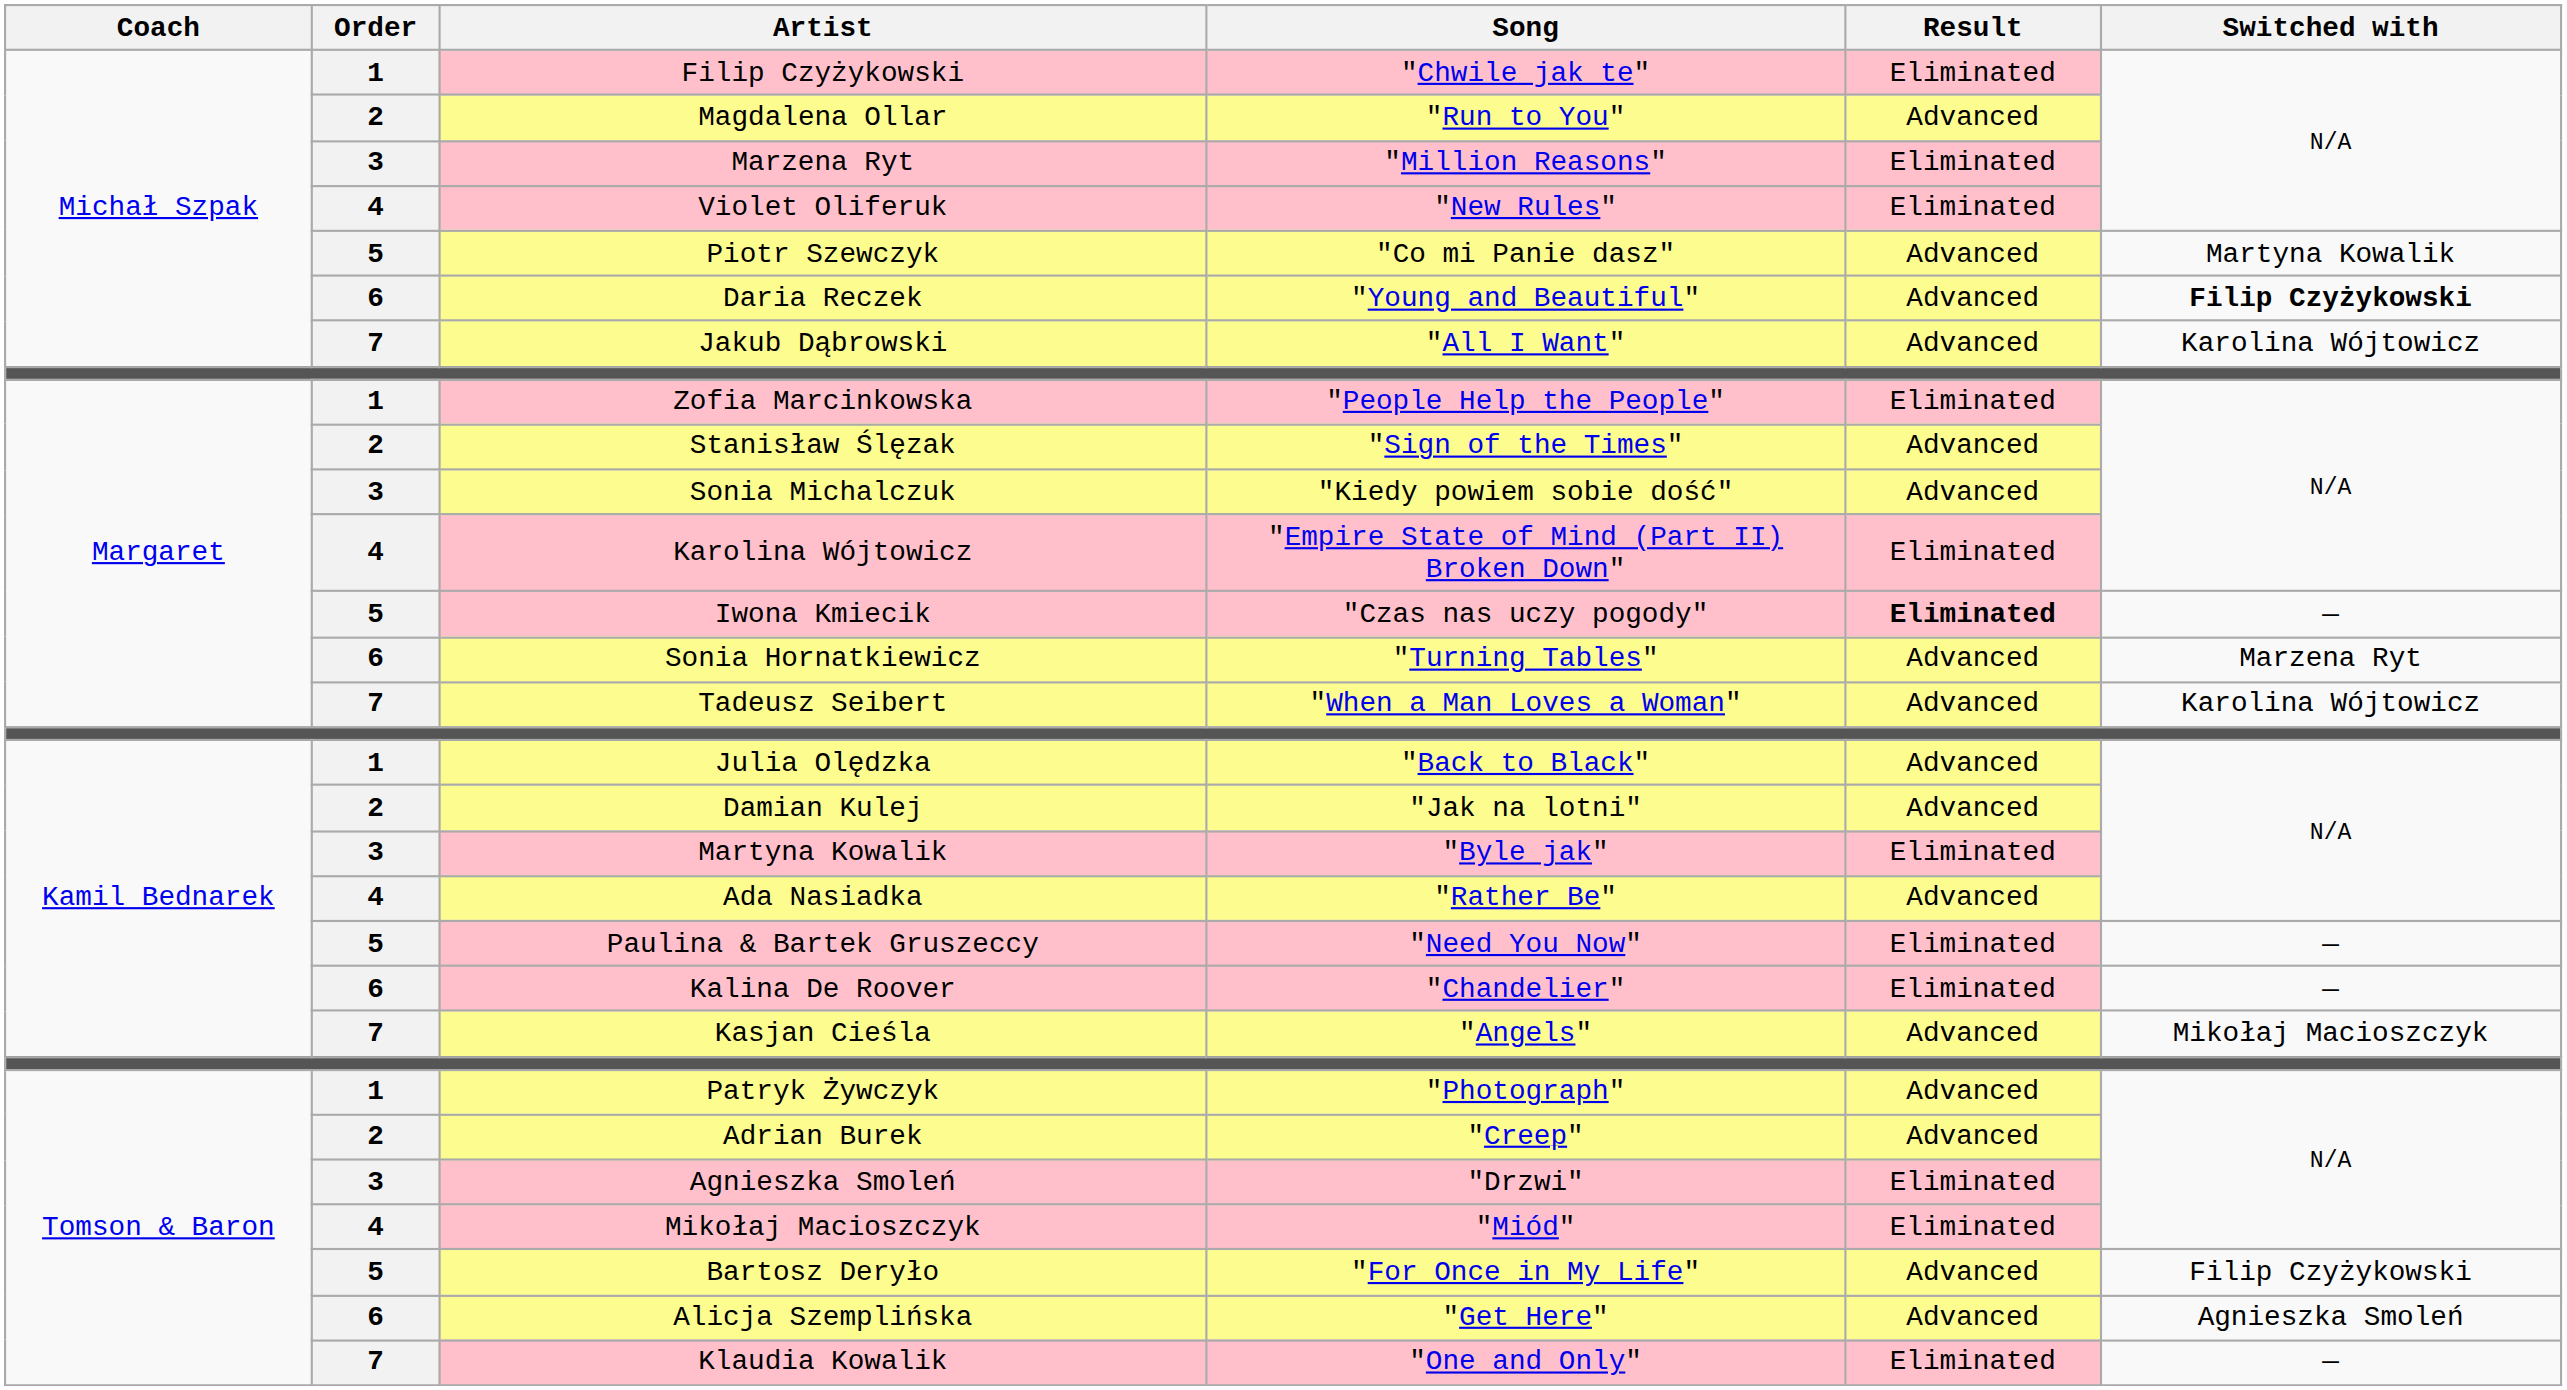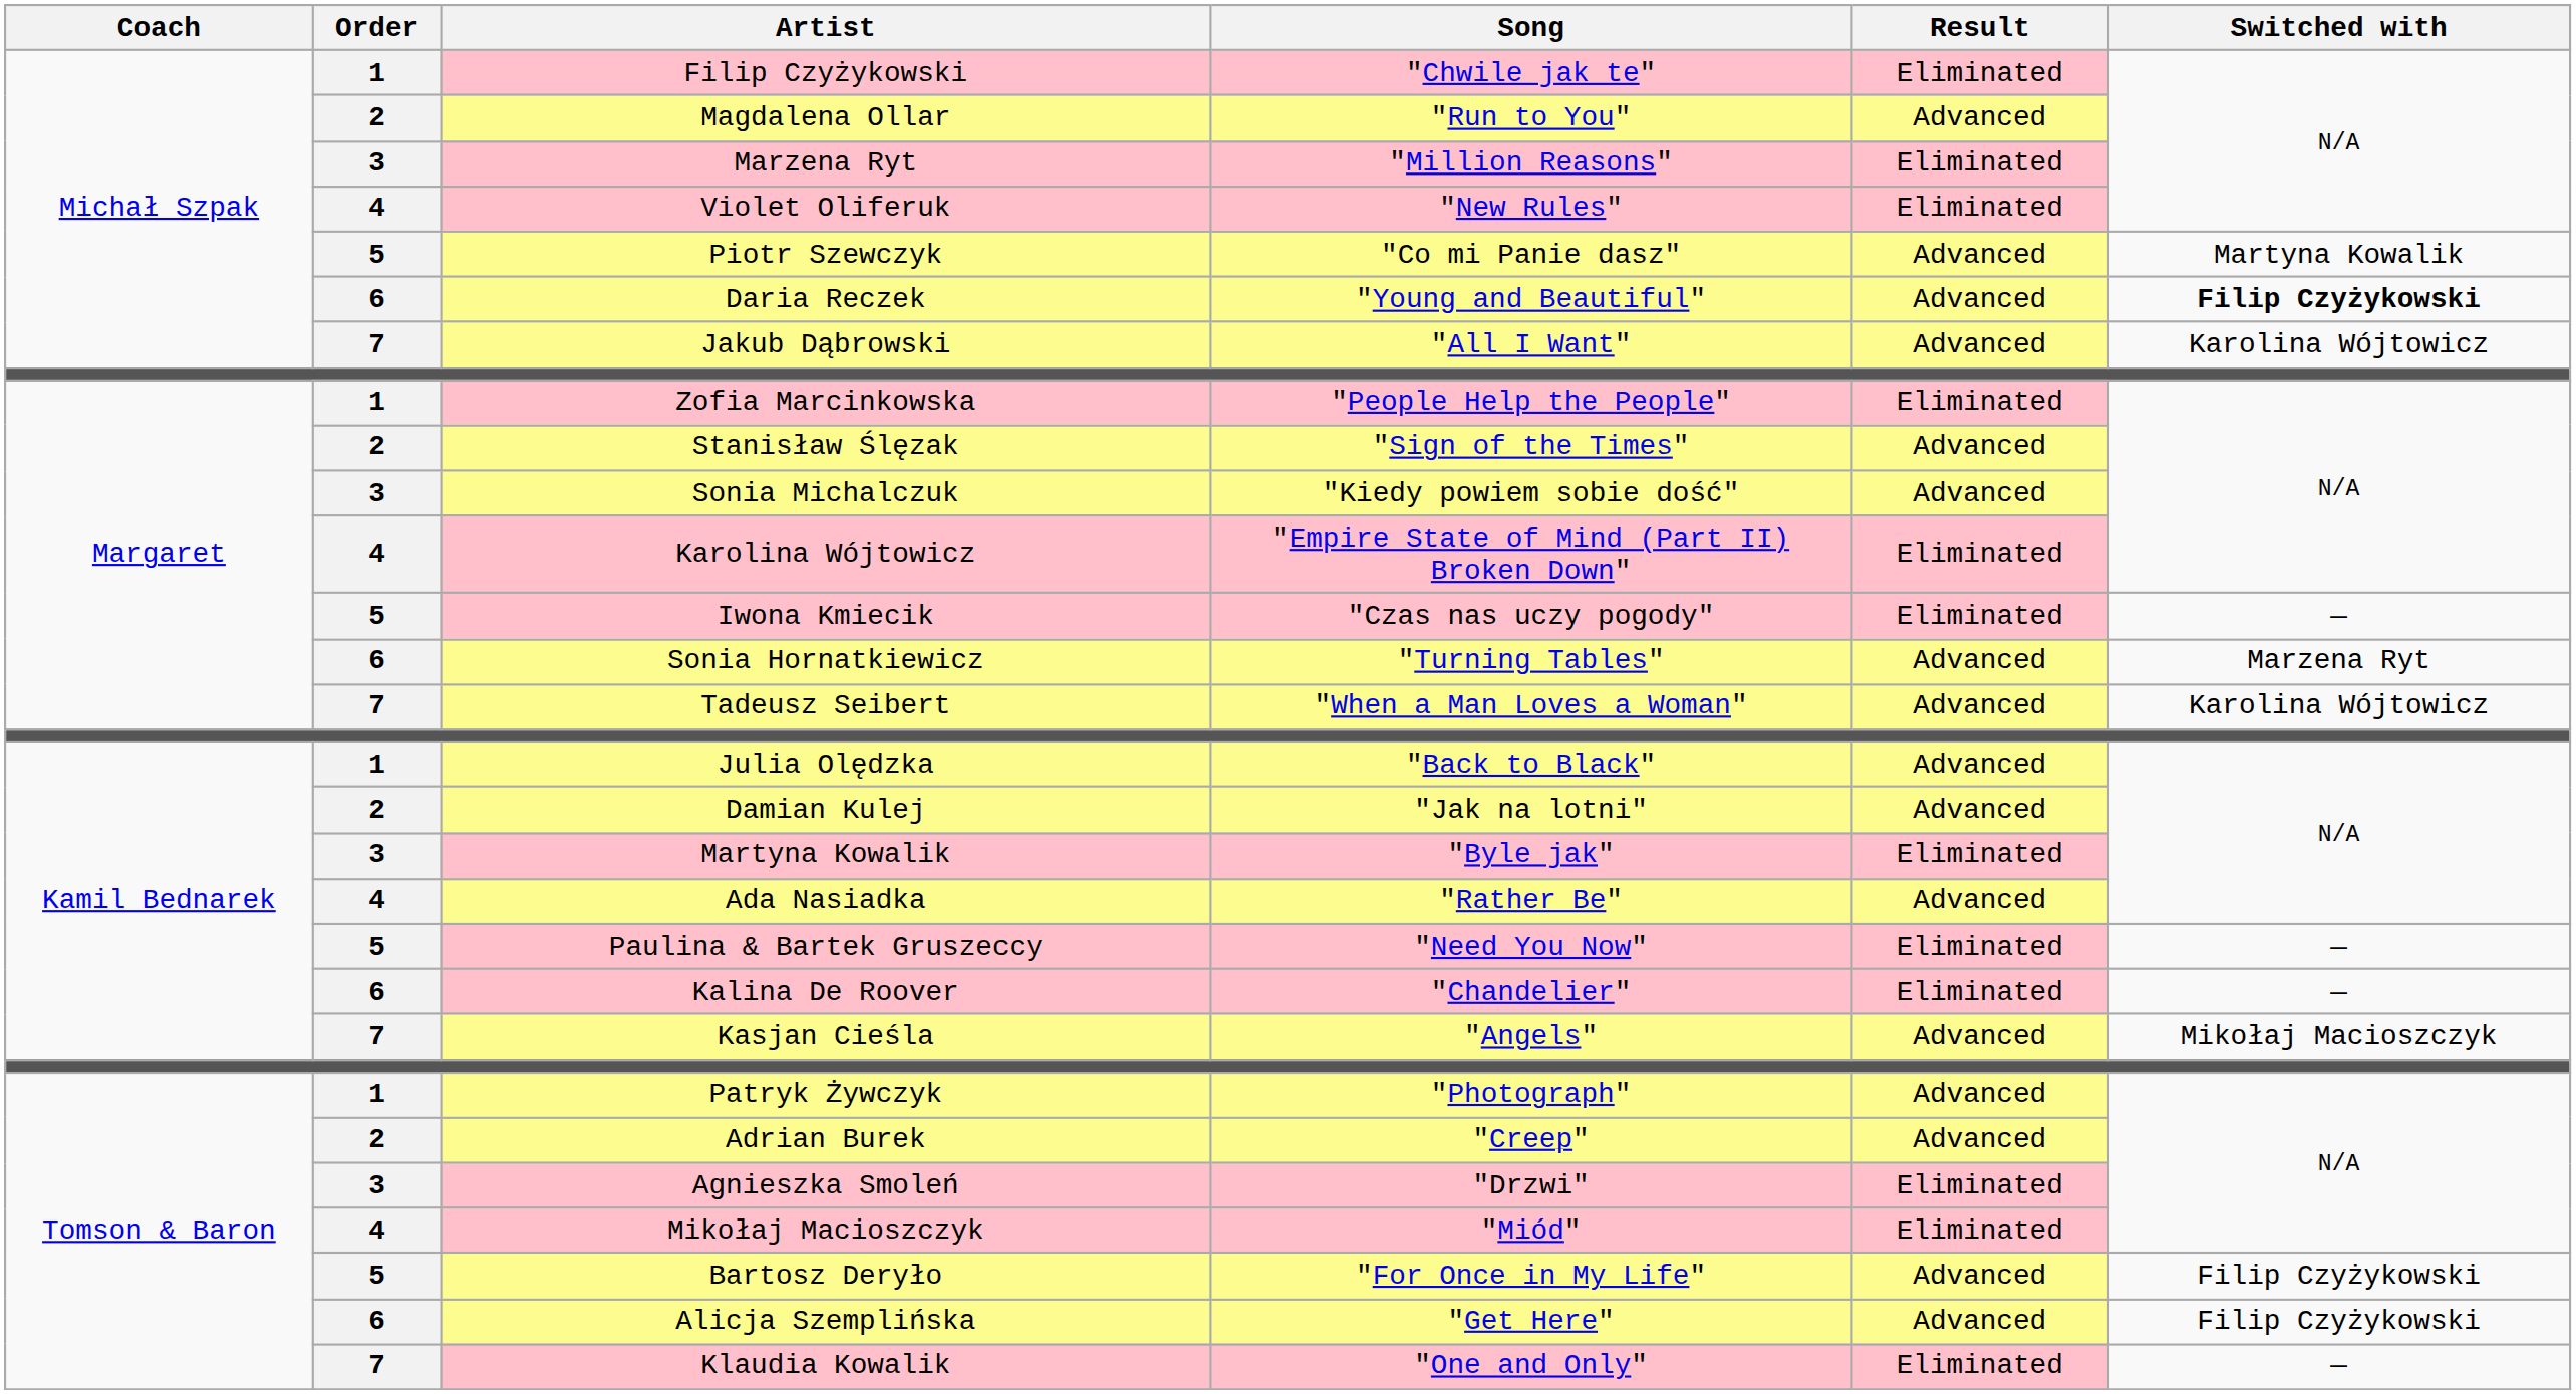 <table class="wikitable" style="text-align: center; width:95%;">
 <tr>
 <th style="width:12%;">Coach</th>
 <th style="width:05%;">Order</th>
 <th style="width:30%;">Artist</th>
 <th style="width:25%;">Song</th>
 <th style="width:10%;">Result</th>
 <th style="width:18%;">Switched with</th>
 </tr>
 <tr>
 <td rowspan="7"><a href='#'>Michał Szpak</a></td>
 <th>1</th>
 <td style="background:pink;">Filip Czyżykowski</td>
 <td style="background:pink;">"<a href='#'>Chwile jak te</a>"</td>
 <td style="background:pink;">Eliminated</td>
 <td rowspan="4"><small>N/A</small></td>
 </tr>
 <tr>
 <th>2</th>
 <td style="background:#fdfc8f;">Magdalena Ollar</td>
 <td style="background:#fdfc8f;">"<a href='#'>Run to You</a>"</td>
 <td style="background:#fdfc8f;">Advanced</td>
 </tr>
 <tr>
 <th>3</th>
 <td style="background:pink;">Marzena Ryt</td>
 <td style="background:pink;">"<a href='#'>Million Reasons</a>"</td>
 <td style="background:pink;">Eliminated</td>
 </tr>
 <tr>
 <th>4</th>
 <td style="background:pink;">Violet Oliferuk</td>
 <td style="background:pink;">"<a href='#'>New Rules</a>"</td>
 <td style="background:pink;">Eliminated</td>
 </tr>
 <tr>
 <th>5</th>
 <td style="background:#fdfc8f;">Piotr Szewczyk</td>
 <td style="background:#fdfc8f;">"Co mi Panie dasz"</td>
 <td style="background:#fdfc8f;">Advanced</td>
 <td>Martyna Kowalik</td>
 </tr>
 <tr>
 <th>6</th>
 <td style="background:#fdfc8f;">Daria Reczek</td>
 <td style="background:#fdfc8f;">"<a href='#'>Young and Beautiful</a>"</td>
 <td style="background:#fdfc8f;">Advanced</td>
 <td><strong>Filip Czyżykowski</strong></td>
 </tr>
 <tr>
 <th>7</th>
 <td style="background:#fdfc8f;">Jakub Dąbrowski</td>
 <td style="background:#fdfc8f;">"<a href='#'>All I Want</a>"</td>
 <td style="background:#fdfc8f;">Advanced</td>
 <td>Karolina Wójtowicz</td>
 </tr>
 <tr>
 <td colspan="6" style="background:#555;"></td>
 </tr>
 <tr>
 <td rowspan="7"><a href='#'>Margaret</a></td>
 <th>1</th>
 <td style="background:pink;">Zofia Marcinkowska</td>
 <td style="background:pink;">"<a href='#'>People Help the People</a>"</td>
 <td style="background:pink;">Eliminated</td>
 <td rowspan="4"><small>N/A</small></td>
 </tr>
 <tr>
 <th>2</th>
 <td style="background:#fdfc8f;">Stanisław Ślęzak</td>
 <td style="background:#fdfc8f;">"<a href='#'>Sign of the Times</a>"</td>
 <td style="background:#fdfc8f;">Advanced</td>
 </tr>
 <tr>
 <th>3</th>
 <td style="background:#fdfc8f;">Sonia Michalczuk</td>
 <td style="background:#fdfc8f;">"Kiedy powiem sobie dość"</td>
 <td style="background:#fdfc8f;">Advanced</td>
 </tr>
 <tr>
 <th>4</th>
 <td style="background:pink;">Karolina Wójtowicz</td>
 <td style="background:pink;">"<a href='#'>Empire State of Mind (Part II) Broken Down</a>"</td>
 <td style="background:pink;">Eliminated</td>
 </tr>
 <tr>
 <th>5</th>
 <td style="background:pink;">Iwona Kmiecik</td>
 <td style="background:pink;">"Czas nas uczy pogody"</td>
-<td style="background:pink;"><strong>Eliminated</strong></td>
+<td style="background:pink;">Eliminated</td>
 <td>—</td>
 </tr>
 <tr>
 <th>6</th>
 <td style="background:#fdfc8f;">Sonia Hornatkiewicz</td>
 <td style="background:#fdfc8f;">"<a href='#'>Turning Tables</a>"</td>
 <td style="background:#fdfc8f;">Advanced</td>
 <td>Marzena Ryt</td>
 </tr>
 <tr>
 <th>7</th>
 <td style="background:#fdfc8f;">Tadeusz Seibert</td>
 <td style="background:#fdfc8f;">"<a href='#'>When a Man Loves a Woman</a>"</td>
 <td style="background:#fdfc8f;">Advanced</td>
 <td>Karolina Wójtowicz</td>
 </tr>
 <tr>
 <td colspan="6" style="background:#555;"></td>
 </tr>
 <tr>
 <td rowspan="7"><a href='#'>Kamil Bednarek</a></td>
 <th>1</th>
 <td style="background:#fdfc8f;">Julia Olędzka</td>
 <td style="background:#fdfc8f;">"<a href='#'>Back to Black</a>"</td>
 <td style="background:#fdfc8f;">Advanced</td>
 <td rowspan="4"><small>N/A</small></td>
 </tr>
 <tr>
 <th>2</th>
 <td style="background:#fdfc8f;">Damian Kulej</td>
 <td style="background:#fdfc8f;">"Jak na lotni"</td>
 <td style="background:#fdfc8f;">Advanced</td>
 </tr>
 <tr>
 <th>3</th>
 <td style="background:pink;">Martyna Kowalik</td>
 <td style="background:pink;">"<a href='#'>Byle jak</a>"</td>
 <td style="background:pink;">Eliminated</td>
 </tr>
 <tr>
 <th>4</th>
 <td style="background:#fdfc8f;">Ada Nasiadka</td>
 <td style="background:#fdfc8f;">"<a href='#'>Rather Be</a>"</td>
 <td style="background:#fdfc8f;">Advanced</td>
 </tr>
 <tr>
 <th>5</th>
 <td style="background:pink;">Paulina & Bartek Gruszeccy</td>
 <td style="background:pink;">"<a href='#'>Need You Now</a>"</td>
 <td style="background:pink;">Eliminated</td>
 <td>—</td>
 </tr>
 <tr>
 <th>6</th>
 <td style="background:pink;">Kalina De Roover</td>
 <td style="background:pink;">"<a href='#'>Chandelier</a>"</td>
 <td style="background:pink;">Eliminated</td>
 <td>—</td>
 </tr>
 <tr>
 <th>7</th>
 <td style="background:#fdfc8f;">Kasjan Cieśla</td>
 <td style="background:#fdfc8f;">"<a href='#'>Angels</a>"</td>
 <td style="background:#fdfc8f;">Advanced</td>
 <td>Mikołaj Macioszczyk</td>
 </tr>
 <tr>
 <td colspan="6" style="background:#555;"></td>
 </tr>
 <tr>
 <td rowspan="7"><a href='#'>Tomson & Baron</a></td>
 <th>1</th>
 <td style="background:#fdfc8f;">Patryk Żywczyk</td>
 <td style="background:#fdfc8f;">"<a href='#'>Photograph</a>"</td>
 <td style="background:#fdfc8f;">Advanced</td>
 <td rowspan="4"><small>N/A</small></td>
 </tr>
 <tr>
 <th>2</th>
 <td style="background:#fdfc8f;">Adrian Burek</td>
 <td style="background:#fdfc8f;">"<a href='#'>Creep</a>"</td>
 <td style="background:#fdfc8f;">Advanced</td>
 </tr>
 <tr>
 <th>3</th>
 <td style="background:pink;">Agnieszka Smoleń</td>
 <td style="background:pink;">"Drzwi"</td>
 <td style="background:pink;">Eliminated</td>
 </tr>
 <tr>
 <th>4</th>
 <td style="background:pink;">Mikołaj Macioszczyk</td>
 <td style="background:pink;">"<a href='#'>Miód</a>"</td>
 <td style="background:pink;">Eliminated</td>
 </tr>
 <tr>
 <th>5</th>
 <td style="background:#fdfc8f;">Bartosz Deryło</td>
 <td style="background:#fdfc8f;">"<a href='#'>For Once in My Life</a>"</td>
 <td style="background:#fdfc8f;">Advanced</td>
 <td>Filip Czyżykowski</td>
 </tr>
 <tr>
 <th>6</th>
 <td style="background:#fdfc8f;">Alicja Szemplińska</td>
 <td style="background:#fdfc8f;">"<a href='#'>Get Here</a>"</td>
 <td style="background:#fdfc8f;">Advanced</td>
-<td>Agnieszka Smoleń</td>
+<td>Filip Czyżykowski</td>
 </tr>
 <tr>
 <th>7</th>
 <td style="background:pink;">Klaudia Kowalik</td>
 <td style="background:pink;">"<a href='#'>One and Only</a>"</td>
 <td style="background:pink;">Eliminated</td>
 <td>—</td>
 </tr>
 </table>
